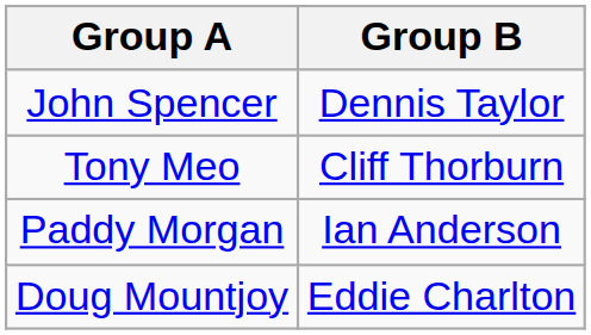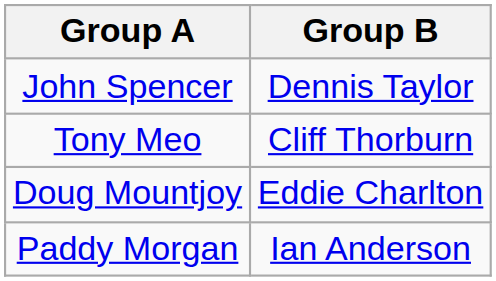 <table class="wikitable" style="text-align: center">
 <tr>
 <th>Group A</th>
 <th>Group B</th>
 </tr>
 <tr>
 <td> <a href='#'>John Spencer</a></td>
 <td> <a href='#'>Dennis Taylor</a></td>
 </tr>
 <tr>
 <td> <a href='#'>Tony Meo</a></td>
 <td> <a href='#'>Cliff Thorburn</a></td>
 </tr>
 <tr>
+<td> <a href='#'>Doug Mountjoy</a></td>
+<td> <a href='#'>Eddie Charlton</a></td>
+</tr>
+<tr>
 <td> <a href='#'>Paddy Morgan</a></td>
 <td> <a href='#'>Ian Anderson</a></td>
 </tr>
-<tr>
-<td> <a href='#'>Doug Mountjoy</a></td>
-<td> <a href='#'>Eddie Charlton</a></td>
-</tr>
 </table>
